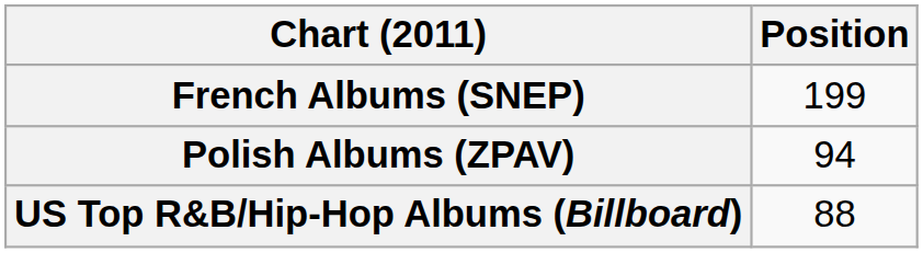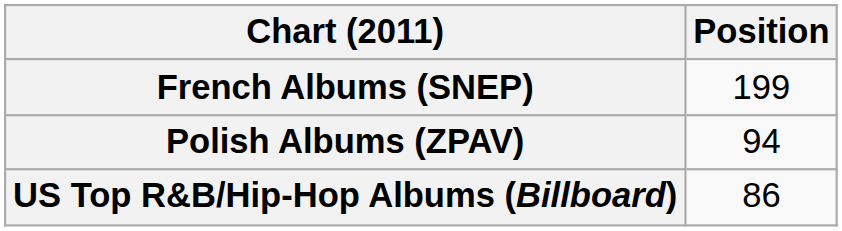 <table class="wikitable sortable plainrowheaders" style="text-align:center">
 <tr>
 <th scope="col">Chart (2011)</th>
 <th scope="col">Position</th>
 </tr>
 <tr>
 <th scope="row">French Albums (SNEP)</th>
 <td>199</td>
 </tr>
 <tr>
 <th scope="row">Polish Albums (ZPAV)</th>
 <td>94</td>
 </tr>
 <tr>
 <th scope="row">US Top R&B/Hip-Hop Albums (<em>Billboard</em>)</th>
-<td>88</td>
+<td>86</td>
 </tr>
 </table>
